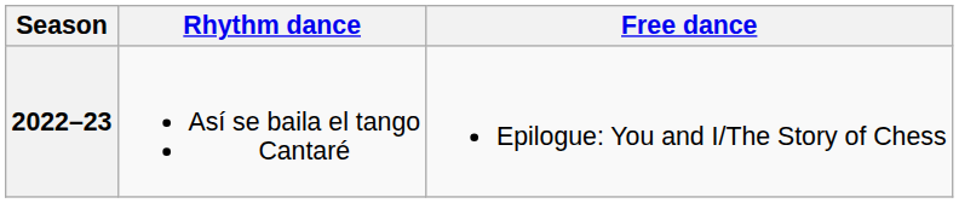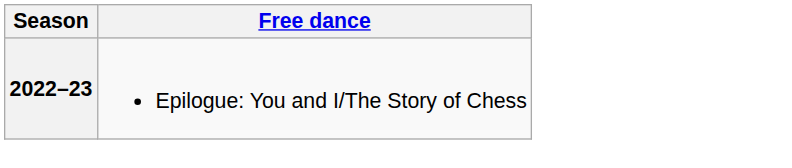 <table class=wikitable style=text-align:center>
 <tr>
 <th>Season</th>
-<th><a href='#'>Rhythm dance</a></th>
 <th><a href='#'>Free dance</a></th>
 </tr>
 <tr>
 <th>2022–23 <br> </th>
-<td><br><ul><li> Así se baila el tango <br> </li><li> Cantaré <br> </li></ul></td>
 <td><br><ul><li>Epilogue: You and I/The Story of Chess <br> </li></ul></td>
 </tr>
 </table>
